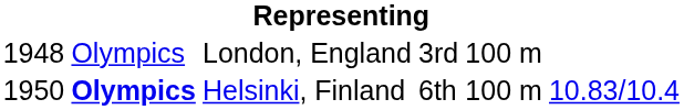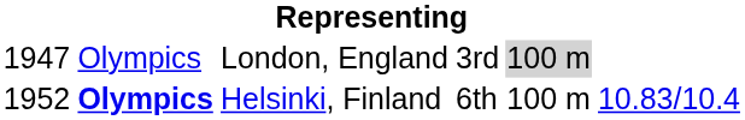 <table>
 <tr>
 <th colspan="6">Representing </th>
 </tr>
 <tr>
-<td>1948</td>
+<td>1947</td>
 <td><a href='#'>Olympics</a></td>
 <td>London, England</td>
 <td>3rd</td>
-<td>100 m</td>
+<td style="background: lightgrey;">100 m</td>
 <td><a href='#'></a></td>
 </tr>
 <tr>
-<td>1950</td>
+<td>1952</td>
 <td><strong><a href='#'>Olympics</a></strong></td>
 <td><a href='#'>Helsinki</a>, Finland</td>
 <td>6th</td>
 <td>100 m</td>
 <td><a href='#'>10.83/10.4</a></td>
 </tr>
 </table>
